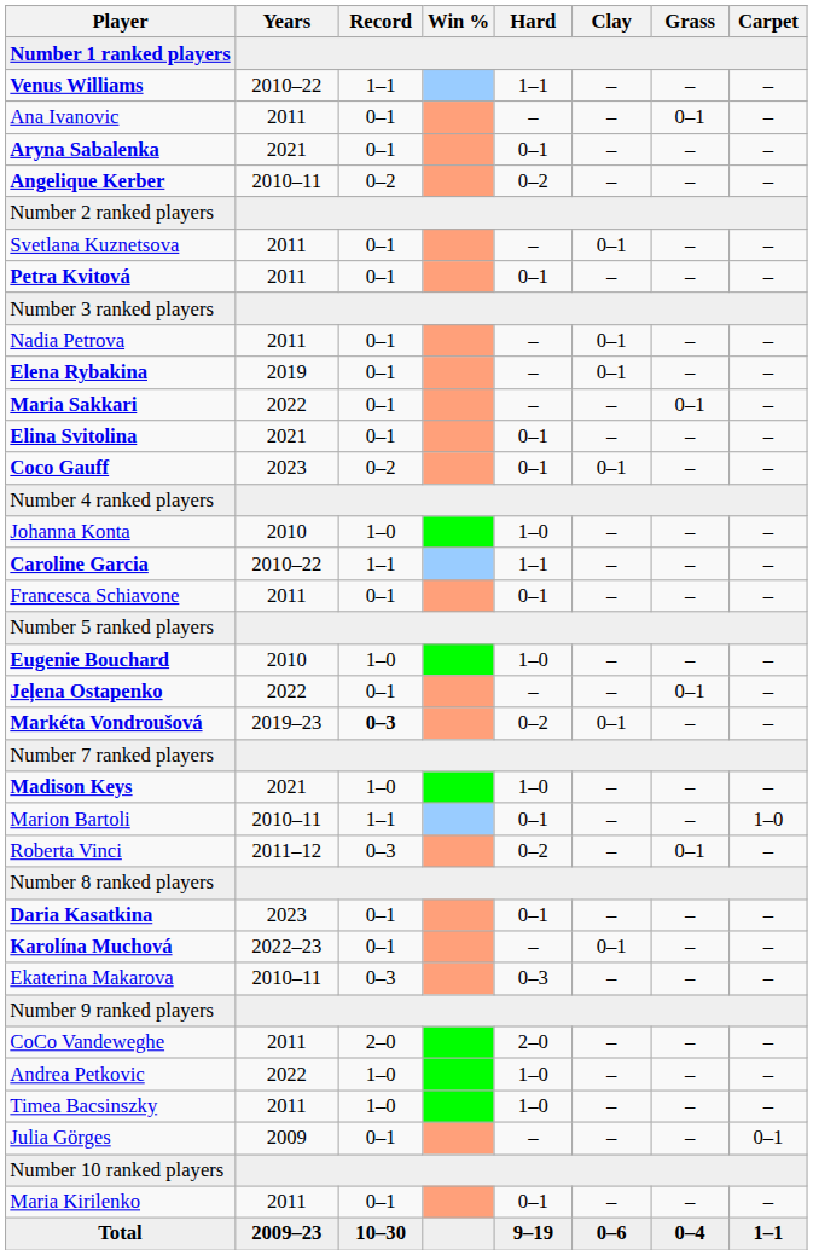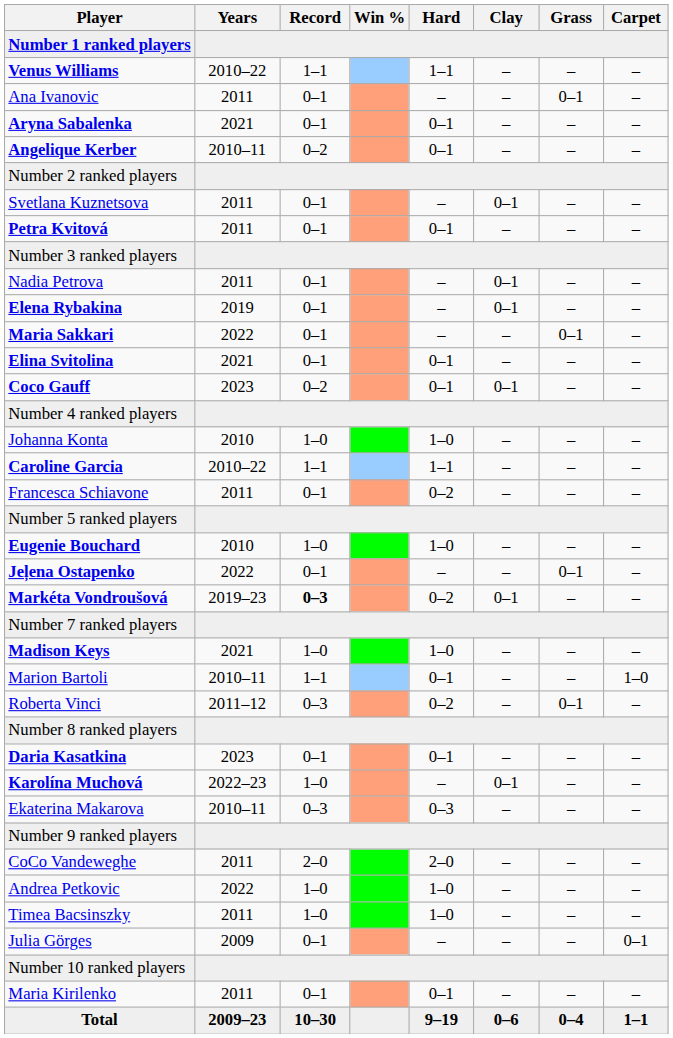 <table class="sortable wikitable nowrap" style=text-align:center>
 <tr>
 <th>Player</th>
 <th width=75>Years</th>
 <th width=60>Record</th>
 <th>Win %</th>
 <th width=55>Hard</th>
 <th width=55>Clay</th>
 <th width=55>Grass</th>
 <th width=55>Carpet</th>
 </tr>
 <tr bgcolor=efefef class="sortbottom">
 <td align=left><a href='#'><strong>Number 1 ranked players</strong></a></td>
 <td colspan=7></td>
 </tr>
 <tr>
 <td align="left"> <strong><a href='#'>Venus Williams</a></strong></td>
 <td>2010–22</td>
 <td>1–1</td>
 <td bgcolor="#9cf"></td>
 <td>1–1</td>
 <td>–</td>
 <td>–</td>
 <td>–</td>
 </tr>
 <tr>
 <td align=left> <a href='#'>Ana Ivanovic</a></td>
 <td>2011</td>
 <td>0–1</td>
 <td bgcolor=ffa07a></td>
 <td>–</td>
 <td>–</td>
 <td>0–1</td>
 <td>–</td>
 </tr>
 <tr>
 <td align=left> <strong><a href='#'>Aryna Sabalenka</a></strong></td>
 <td>2021</td>
 <td>0–1</td>
 <td bgcolor=ffa07a></td>
 <td>0–1</td>
 <td>–</td>
 <td>–</td>
 <td>–</td>
 </tr>
 <tr>
 <td align="left"> <strong><a href='#'>Angelique Kerber</a></strong></td>
 <td>2010–11</td>
 <td>0–2</td>
 <td bgcolor="ffa07a"></td>
-<td>0–2</td>
+<td>0–1</td>
 <td>–</td>
 <td>–</td>
 <td>–</td>
 </tr>
 <tr bgcolor=efefef class="sortbottom">
 <td align=left>Number 2 ranked players</td>
 <td colspan=7></td>
 </tr>
 <tr>
 <td align=left> <a href='#'>Svetlana Kuznetsova</a></td>
 <td>2011</td>
 <td>0–1</td>
 <td bgcolor=ffa07a></td>
 <td>–</td>
 <td>0–1</td>
 <td>–</td>
 <td>–</td>
 </tr>
 <tr>
 <td align=left> <strong><a href='#'>Petra Kvitová</a></strong></td>
 <td>2011</td>
 <td>0–1</td>
 <td bgcolor=ffa07a></td>
 <td>0–1</td>
 <td>–</td>
 <td>–</td>
 <td>–</td>
 </tr>
 <tr bgcolor=efefef class="sortbottom">
 <td align=left>Number 3 ranked players</td>
 <td colspan=7></td>
 </tr>
 <tr>
 <td align=left> <a href='#'>Nadia Petrova</a></td>
 <td>2011</td>
 <td>0–1</td>
 <td bgcolor=ffa07a></td>
 <td>–</td>
 <td>0–1</td>
 <td>–</td>
 <td>–</td>
 </tr>
 <tr>
 <td align=left> <strong><a href='#'>Elena Rybakina</a></strong></td>
 <td>2019</td>
 <td>0–1</td>
 <td bgcolor=ffa07a></td>
 <td>–</td>
 <td>0–1</td>
 <td>–</td>
 <td>–</td>
 </tr>
 <tr>
 <td align=left> <strong><a href='#'>Maria Sakkari</a></strong></td>
 <td>2022</td>
 <td>0–1</td>
 <td bgcolor=ffa07a></td>
 <td>–</td>
 <td>–</td>
 <td>0–1</td>
 <td>–</td>
 </tr>
 <tr>
 <td align=left> <strong><a href='#'>Elina Svitolina</a></strong></td>
 <td>2021</td>
 <td>0–1</td>
 <td bgcolor=ffa07a></td>
 <td>0–1</td>
 <td>–</td>
 <td>–</td>
 <td>–</td>
 </tr>
 <tr>
 <td align=left> <strong><a href='#'>Coco Gauff</a></strong></td>
 <td>2023</td>
 <td>0–2</td>
 <td bgcolor=ffa07a></td>
 <td>0–1</td>
 <td>0–1</td>
 <td>–</td>
 <td>–</td>
 </tr>
 <tr bgcolor=efefef class="sortbottom">
 <td align=left>Number 4 ranked players</td>
 <td colspan=7></td>
 </tr>
 <tr>
 <td align=left> <a href='#'>Johanna Konta</a></td>
 <td>2010</td>
 <td>1–0</td>
 <td bgcolor=lime></td>
 <td>1–0</td>
 <td>–</td>
 <td>–</td>
 <td>–</td>
 </tr>
 <tr>
 <td align=left> <strong><a href='#'>Caroline Garcia</a></strong></td>
 <td>2010–22</td>
 <td>1–1</td>
 <td bgcolor=99ccff></td>
 <td>1–1</td>
 <td>–</td>
 <td>–</td>
 <td>–</td>
 </tr>
 <tr>
 <td align=left> <a href='#'>Francesca Schiavone</a></td>
 <td>2011</td>
 <td>0–1</td>
 <td bgcolor=ffa07a></td>
-<td>0–1</td>
+<td>0–2</td>
 <td>–</td>
 <td>–</td>
 <td>–</td>
 </tr>
 <tr bgcolor=efefef class="sortbottom">
 <td align=left>Number 5 ranked players</td>
 <td colspan=7></td>
 </tr>
 <tr>
 <td align=left> <strong><a href='#'>Eugenie Bouchard</a></strong></td>
 <td>2010</td>
 <td>1–0</td>
 <td bgcolor=lime></td>
 <td>1–0</td>
 <td>–</td>
 <td>–</td>
 <td>–</td>
 </tr>
 <tr>
 <td align=left> <strong><a href='#'>Jeļena Ostapenko</a></strong></td>
 <td>2022</td>
 <td>0–1</td>
 <td bgcolor=ffa07a></td>
 <td>–</td>
 <td>–</td>
 <td>0–1</td>
 <td>–</td>
 </tr>
 <tr>
 <td align=left> <strong><a href='#'>Markéta Vondroušová</a></strong></td>
 <td>2019–23</td>
 <td><strong>0–3</strong></td>
 <td bgcolor=ffa07a></td>
 <td>0–2</td>
 <td>0–1</td>
 <td>–</td>
 <td>–</td>
 </tr>
 <tr bgcolor=efefef class="sortbottom">
 <td align=left>Number 7 ranked players</td>
 <td colspan=7></td>
 </tr>
 <tr>
 <td align=left> <strong><a href='#'>Madison Keys</a></strong></td>
 <td>2021</td>
 <td>1–0</td>
 <td bgcolor=lime></td>
 <td>1–0</td>
 <td>–</td>
 <td>–</td>
 <td>–</td>
 </tr>
 <tr>
 <td align=left> <a href='#'>Marion Bartoli</a></td>
 <td>2010–11</td>
 <td>1–1</td>
 <td bgcolor=99ccff></td>
 <td>0–1</td>
 <td>–</td>
 <td>–</td>
 <td>1–0</td>
 </tr>
 <tr>
 <td align=left> <a href='#'>Roberta Vinci</a></td>
 <td>2011–12</td>
 <td>0–3</td>
 <td bgcolor=ffa07a></td>
 <td>0–2</td>
 <td>–</td>
 <td>0–1</td>
 <td>–</td>
 </tr>
 <tr bgcolor=efefef class="sortbottom">
 <td align=left>Number 8 ranked players</td>
 <td colspan=7></td>
 </tr>
 <tr>
 <td align=left> <strong><a href='#'>Daria Kasatkina</a></strong></td>
 <td>2023</td>
 <td>0–1</td>
 <td bgcolor=ffa07a></td>
 <td>0–1</td>
 <td>–</td>
 <td>–</td>
 <td>–</td>
 </tr>
 <tr>
 <td align=left> <strong><a href='#'>Karolína Muchová</a></strong></td>
 <td>2022–23</td>
-<td>0–1</td>
+<td>1–0</td>
 <td bgcolor=ffa07a></td>
 <td>–</td>
 <td>0–1</td>
 <td>–</td>
 <td>–</td>
 </tr>
 <tr>
 <td align=left> <a href='#'>Ekaterina Makarova</a></td>
 <td>2010–11</td>
 <td>0–3</td>
 <td bgcolor=ffa07a></td>
 <td>0–3</td>
 <td>–</td>
 <td>–</td>
 <td>–</td>
 </tr>
 <tr bgcolor=efefef class="sortbottom">
 <td align=left>Number 9 ranked players</td>
 <td colspan=7></td>
 </tr>
 <tr>
 <td align=left> <a href='#'>CoCo Vandeweghe</a></td>
 <td>2011</td>
 <td>2–0</td>
 <td bgcolor=lime></td>
 <td>2–0</td>
 <td>–</td>
 <td>–</td>
 <td>–</td>
 </tr>
 <tr>
 <td align=left> <a href='#'>Andrea Petkovic</a></td>
 <td>2022</td>
 <td>1–0</td>
 <td bgcolor=lime></td>
 <td>1–0</td>
 <td>–</td>
 <td>–</td>
 <td>–</td>
 </tr>
 <tr>
 <td align=left> <a href='#'>Timea Bacsinszky</a></td>
 <td>2011</td>
 <td>1–0</td>
 <td bgcolor=lime></td>
 <td>1–0</td>
 <td>–</td>
 <td>–</td>
 <td>–</td>
 </tr>
 <tr>
 <td align=left> <a href='#'>Julia Görges</a></td>
 <td>2009</td>
 <td>0–1</td>
 <td bgcolor=ffa07a></td>
 <td>–</td>
 <td>–</td>
 <td>–</td>
 <td>0–1</td>
 </tr>
 <tr bgcolor=efefef class="sortbottom">
 <td align=left>Number 10 ranked players</td>
 <td colspan=7></td>
 </tr>
 <tr>
 <td align=left> <a href='#'>Maria Kirilenko</a></td>
 <td>2011</td>
 <td>0–1</td>
 <td bgcolor=ffa07a></td>
 <td>0–1</td>
 <td>–</td>
 <td>–</td>
 <td>–</td>
 </tr>
 <tr style=background:#efefef;font-weight:bold class="sortbottom">
 <td>Total</td>
 <td>2009–23</td>
 <td>10–30</td>
 <td></td>
 <td>9–19</td>
 <td>0–6</td>
 <td>0–4</td>
 <td>1–1</td>
 </tr>
 </table>
